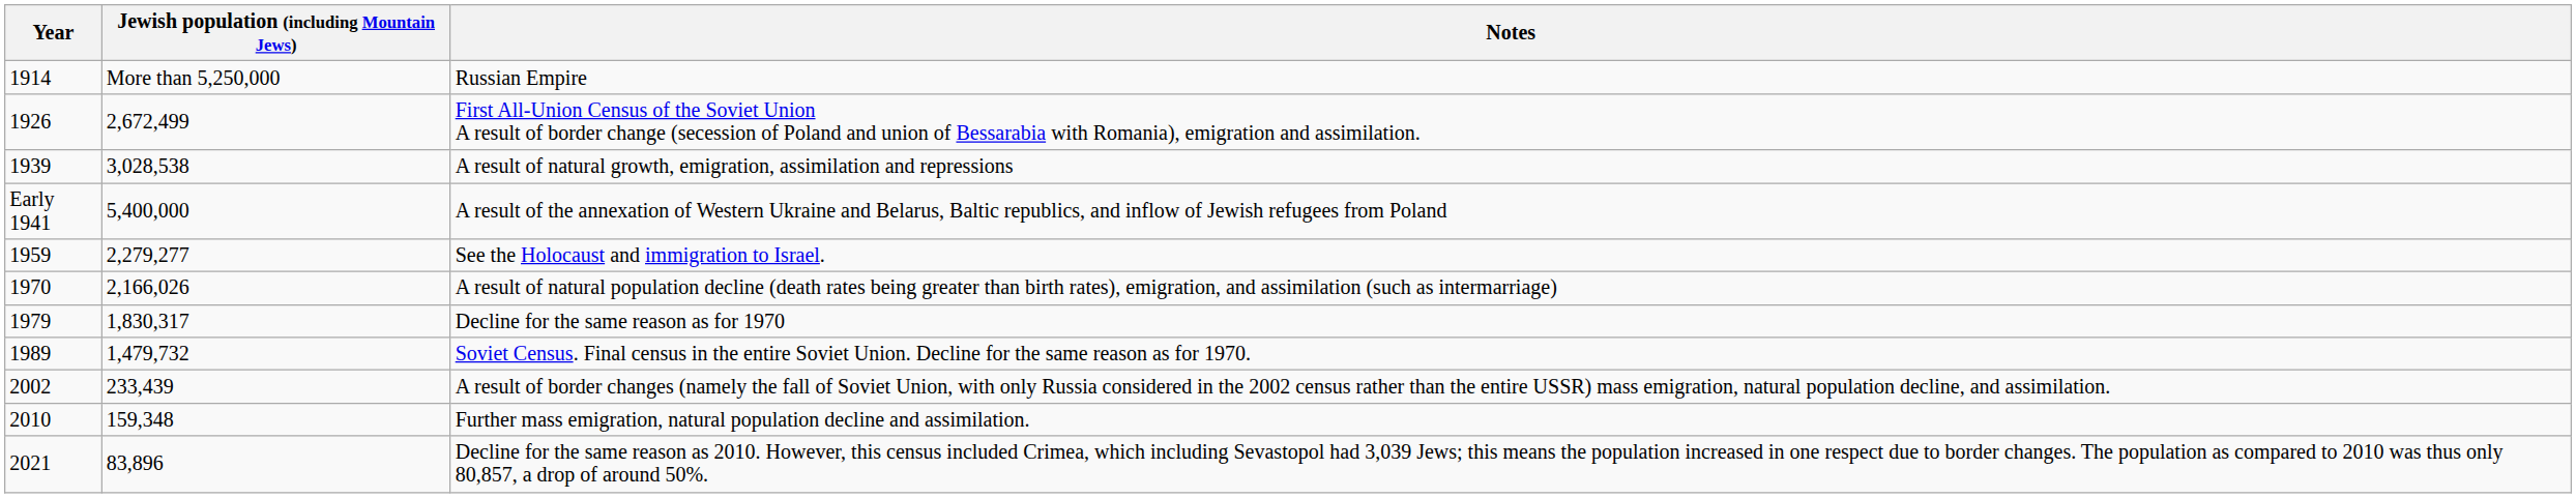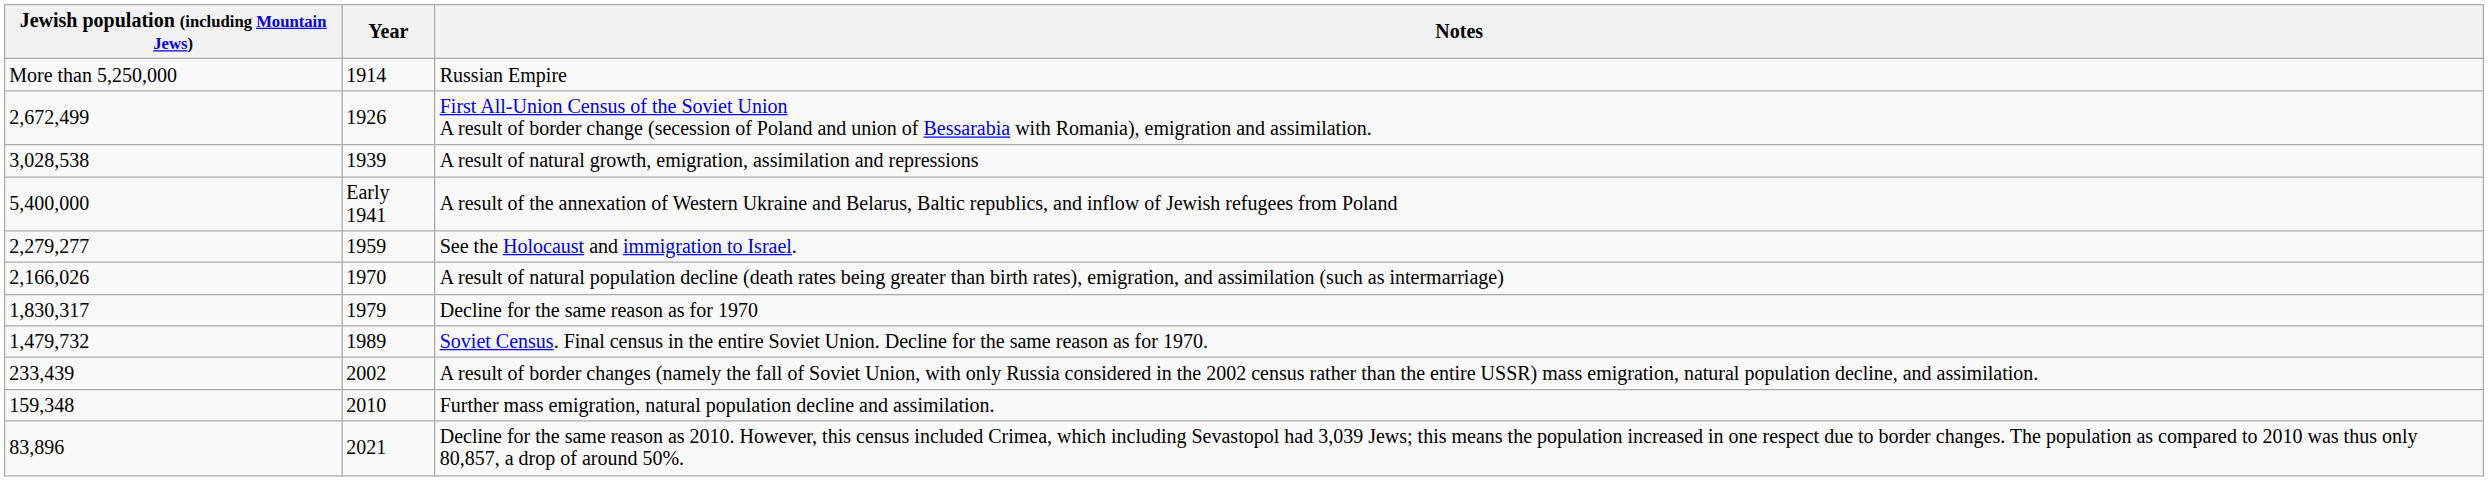 <table class="wikitable" style="margin:auto;">
 <tr>
+<th>Jewish population <small>(including <a href='#'>Mountain Jews</a>)</small></th>
 <th>Year</th>
-<th>Jewish population <small>(including <a href='#'>Mountain Jews</a>)</small></th>
 <th>Notes</th>
 </tr>
 <tr>
+<td>More than 5,250,000</td>
 <td>1914</td>
-<td>More than 5,250,000</td>
 <td>Russian Empire</td>
 </tr>
 <tr>
+<td>2,672,499</td>
 <td>1926</td>
-<td>2,672,499</td>
 <td><a href='#'>First All-Union Census of the Soviet Union</a><br>A result of border change (secession of Poland and union of <a href='#'>Bessarabia</a> with Romania), emigration and assimilation.</td>
 </tr>
 <tr>
+<td>3,028,538</td>
 <td>1939</td>
-<td>3,028,538</td>
 <td>A result of natural growth, emigration, assimilation and repressions</td>
 </tr>
 <tr>
+<td>5,400,000</td>
 <td>Early 1941</td>
-<td>5,400,000</td>
 <td>A result of the annexation of Western Ukraine and Belarus, Baltic republics, and inflow of Jewish refugees from Poland</td>
 </tr>
 <tr>
+<td>2,279,277</td>
 <td>1959</td>
-<td>2,279,277</td>
 <td>See the <a href='#'>Holocaust</a> and <a href='#'>immigration to Israel</a>.</td>
 </tr>
 <tr>
+<td>2,166,026</td>
 <td>1970</td>
-<td>2,166,026</td>
 <td>A result of natural population decline (death rates being greater than birth rates), emigration, and assimilation (such as intermarriage)</td>
 </tr>
 <tr>
+<td>1,830,317</td>
 <td>1979</td>
-<td>1,830,317</td>
 <td>Decline for the same reason as for 1970</td>
 </tr>
 <tr>
+<td>1,479,732</td>
 <td>1989</td>
-<td>1,479,732</td>
 <td><a href='#'>Soviet Census</a>. Final census in the entire Soviet Union. Decline for the same reason as for 1970.</td>
 </tr>
 <tr>
+<td>233,439</td>
 <td>2002</td>
-<td>233,439</td>
 <td>A result of border changes (namely the fall of Soviet Union, with only Russia considered in the 2002 census rather than the entire USSR) mass emigration, natural population decline, and assimilation.</td>
 </tr>
 <tr>
+<td>159,348</td>
 <td>2010</td>
-<td>159,348</td>
 <td>Further mass emigration, natural population decline and assimilation.</td>
 </tr>
 <tr>
+<td>83,896</td>
 <td>2021</td>
-<td>83,896</td>
 <td>Decline for the same reason as 2010. However, this census included Crimea, which including Sevastopol had 3,039 Jews; this means the population increased in one respect due to border changes. The population as compared to 2010 was thus only 80,857, a drop of around 50%.</td>
 </tr>
 </table>
